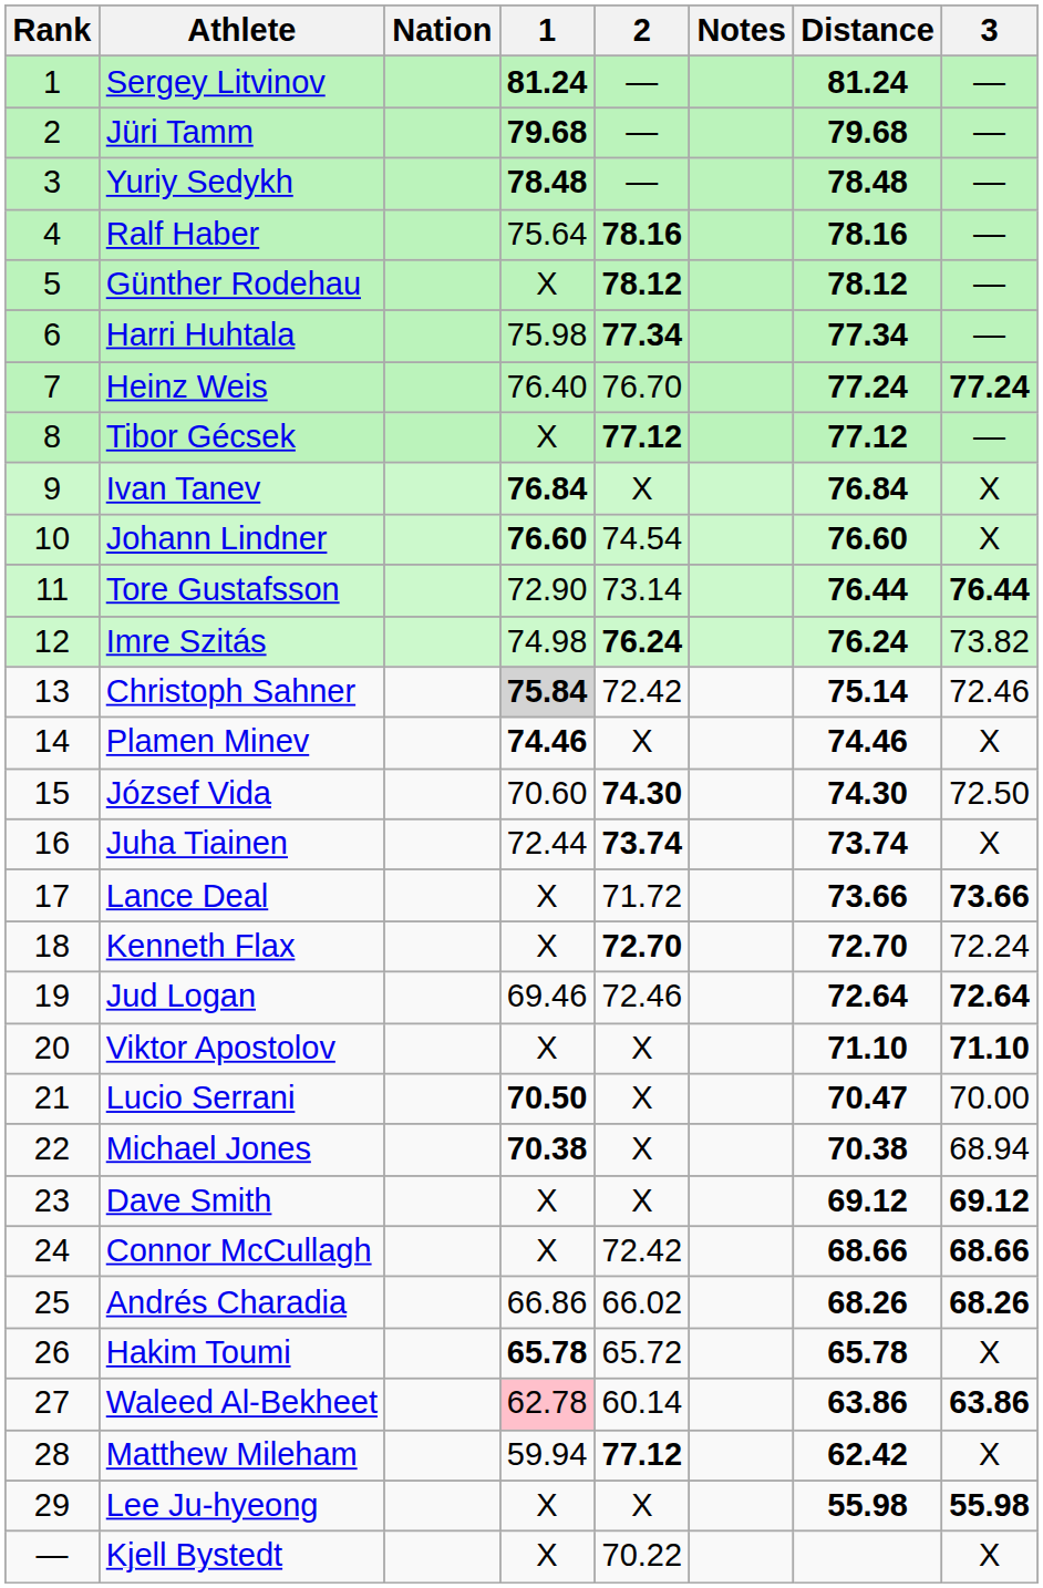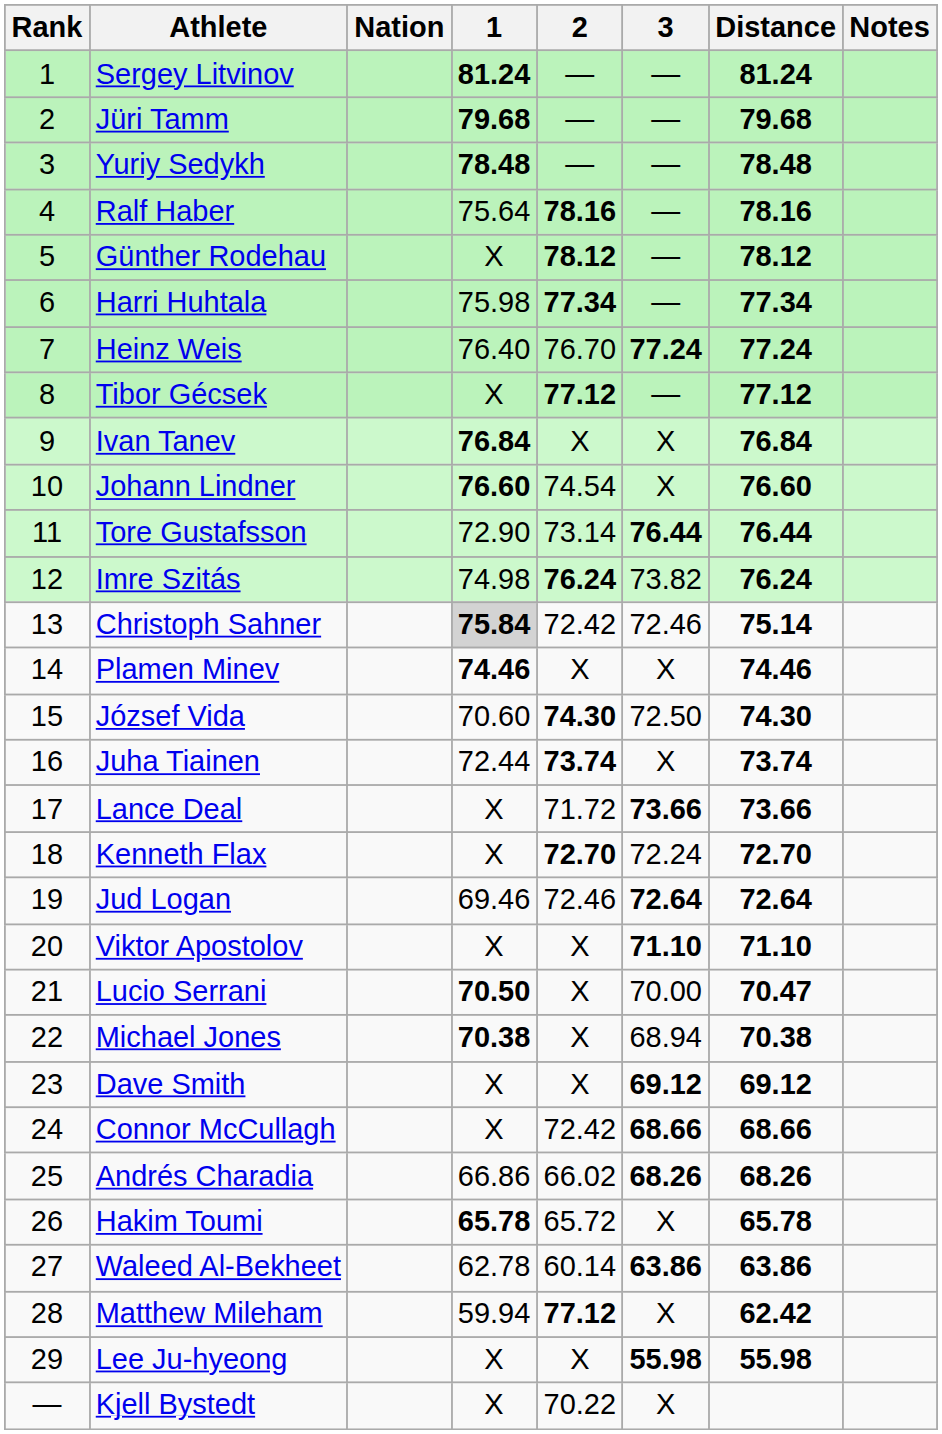 <table class="wikitable sortable" style="text-align:center">
 <tr>
 <th>Rank</th>
 <th>Athlete</th>
 <th>Nation</th>
 <th>1</th>
 <th>2</th>
+<th>3</th>
+<th>Distance</th>
 <th>Notes</th>
-<th>Distance</th>
-<th>3</th>
 </tr>
 <tr style="background:#bbf3bb;">
 <td>1</td>
 <td align=left><a href='#'>Sergey Litvinov</a></td>
 <td align=left></td>
 <td><strong>81.24</strong></td>
 <td data-sort-value=77.00>—</td>
+<td data-sort-value=77.00>—</td>
+<td><strong>81.24</strong></td>
 <td></td>
-<td><strong>81.24</strong></td>
-<td data-sort-value=77.00>—</td>
 </tr>
 <tr style="background:#bbf3bb;">
 <td>2</td>
 <td align=left><a href='#'>Jüri Tamm</a></td>
 <td align=left></td>
 <td><strong>79.68</strong></td>
 <td data-sort-value=77.00>—</td>
+<td data-sort-value=77.00>—</td>
+<td><strong>79.68</strong></td>
 <td></td>
-<td><strong>79.68</strong></td>
-<td data-sort-value=77.00>—</td>
 </tr>
 <tr style="background:#bbf3bb;">
 <td>3</td>
 <td align=left><a href='#'>Yuriy Sedykh</a></td>
 <td align=left></td>
 <td><strong>78.48</strong></td>
 <td data-sort-value=77.00>—</td>
+<td data-sort-value=77.00>—</td>
+<td><strong>78.48</strong></td>
 <td></td>
-<td><strong>78.48</strong></td>
-<td data-sort-value=77.00>—</td>
 </tr>
 <tr style="background:#bbf3bb;">
 <td>4</td>
 <td align=left><a href='#'>Ralf Haber</a></td>
 <td align=left></td>
 <td>75.64</td>
 <td><strong>78.16</strong></td>
+<td data-sort-value=77.00>—</td>
+<td><strong>78.16</strong></td>
 <td></td>
-<td><strong>78.16</strong></td>
-<td data-sort-value=77.00>—</td>
 </tr>
 <tr style="background:#bbf3bb;">
 <td>5</td>
 <td align=left><a href='#'>Günther Rodehau</a></td>
 <td align=left></td>
 <td data-sort-value=1.00>X</td>
 <td><strong>78.12</strong></td>
+<td data-sort-value=77.00>—</td>
+<td><strong>78.12</strong></td>
 <td></td>
-<td><strong>78.12</strong></td>
-<td data-sort-value=77.00>—</td>
 </tr>
 <tr style="background:#bbf3bb;">
 <td>6</td>
 <td align=left><a href='#'>Harri Huhtala</a></td>
 <td align=left></td>
 <td>75.98</td>
 <td><strong>77.34</strong></td>
+<td data-sort-value=77.00>—</td>
+<td><strong>77.34</strong></td>
 <td></td>
-<td><strong>77.34</strong></td>
-<td data-sort-value=77.00>—</td>
 </tr>
 <tr style="background:#bbf3bb;">
 <td>7</td>
 <td align=left><a href='#'>Heinz Weis</a></td>
 <td align=left></td>
 <td>76.40</td>
 <td>76.70</td>
-<td></td>
 <td><strong>77.24</strong></td>
 <td><strong>77.24</strong></td>
+<td></td>
 </tr>
 <tr style="background:#bbf3bb;">
 <td>8</td>
 <td align=left><a href='#'>Tibor Gécsek</a></td>
 <td align=left></td>
 <td data-sort-value=1.00>X</td>
 <td><strong>77.12</strong></td>
+<td>—</td>
+<td><strong>77.12</strong></td>
 <td></td>
-<td><strong>77.12</strong></td>
-<td>—</td>
 </tr>
 <tr style="background:#ccf9cc;">
 <td>9</td>
 <td align=left><a href='#'>Ivan Tanev</a></td>
 <td align=left></td>
 <td><strong>76.84</strong></td>
 <td data-sort-value=1.00>X</td>
+<td data-sort-value=1.00>X</td>
+<td><strong>76.84</strong></td>
 <td></td>
-<td><strong>76.84</strong></td>
-<td data-sort-value=1.00>X</td>
 </tr>
 <tr style="background:#ccf9cc;">
 <td>10</td>
 <td align=left><a href='#'>Johann Lindner</a></td>
 <td align=left></td>
 <td><strong>76.60</strong></td>
 <td>74.54</td>
+<td data-sort-value=1.00>X</td>
+<td><strong>76.60</strong></td>
 <td></td>
-<td><strong>76.60</strong></td>
-<td data-sort-value=1.00>X</td>
 </tr>
 <tr style="background:#ccf9cc;">
 <td>11</td>
 <td align=left><a href='#'>Tore Gustafsson</a></td>
 <td align=left></td>
 <td>72.90</td>
 <td>73.14</td>
-<td></td>
 <td><strong>76.44</strong></td>
 <td><strong>76.44</strong></td>
+<td></td>
 </tr>
 <tr style="background:#ccf9cc;">
 <td>12</td>
 <td align=left><a href='#'>Imre Szitás</a></td>
 <td align=left></td>
 <td>74.98</td>
 <td><strong>76.24</strong></td>
+<td>73.82</td>
+<td><strong>76.24</strong></td>
 <td></td>
-<td><strong>76.24</strong></td>
-<td>73.82</td>
 </tr>
 <tr>
 <td>13</td>
 <td align=left><a href='#'>Christoph Sahner</a></td>
 <td align=left></td>
 <td style="background: lightgrey;"><strong>75.84</strong></td>
 <td>72.42</td>
+<td>72.46</td>
+<td><strong>75.14</strong></td>
 <td></td>
-<td><strong>75.14</strong></td>
-<td>72.46</td>
 </tr>
 <tr>
 <td>14</td>
 <td align=left><a href='#'>Plamen Minev</a></td>
 <td align=left></td>
 <td><strong>74.46</strong></td>
 <td data-sort-value=1.00>X</td>
+<td data-sort-value=1.00>X</td>
+<td><strong>74.46</strong></td>
 <td></td>
-<td><strong>74.46</strong></td>
-<td data-sort-value=1.00>X</td>
 </tr>
 <tr>
 <td>15</td>
 <td align=left><a href='#'>József Vida</a></td>
 <td align=left></td>
 <td>70.60</td>
 <td><strong>74.30</strong></td>
+<td>72.50</td>
+<td><strong>74.30</strong></td>
 <td></td>
-<td><strong>74.30</strong></td>
-<td>72.50</td>
 </tr>
 <tr>
 <td>16</td>
 <td align=left><a href='#'>Juha Tiainen</a></td>
 <td align=left></td>
 <td>72.44</td>
 <td><strong>73.74</strong></td>
+<td data-sort-value=1.00>X</td>
+<td><strong>73.74</strong></td>
 <td></td>
-<td><strong>73.74</strong></td>
-<td data-sort-value=1.00>X</td>
 </tr>
 <tr>
 <td>17</td>
 <td align=left><a href='#'>Lance Deal</a></td>
 <td align=left></td>
 <td data-sort-value=1.00>X</td>
 <td>71.72</td>
-<td></td>
 <td><strong>73.66</strong></td>
 <td><strong>73.66</strong></td>
+<td></td>
 </tr>
 <tr>
 <td>18</td>
 <td align=left><a href='#'>Kenneth Flax</a></td>
 <td align=left></td>
 <td data-sort-value=1.00>X</td>
 <td><strong>72.70</strong></td>
+<td>72.24</td>
+<td><strong>72.70</strong></td>
 <td></td>
-<td><strong>72.70</strong></td>
-<td>72.24</td>
 </tr>
 <tr>
 <td>19</td>
 <td align=left><a href='#'>Jud Logan</a></td>
 <td align=left></td>
 <td>69.46</td>
 <td>72.46</td>
-<td></td>
 <td><strong>72.64</strong></td>
 <td><strong>72.64</strong></td>
+<td></td>
 </tr>
 <tr>
 <td>20</td>
 <td align=left><a href='#'>Viktor Apostolov</a></td>
 <td align=left></td>
 <td data-sort-value=1.00>X</td>
 <td data-sort-value=1.00>X</td>
-<td></td>
 <td><strong>71.10</strong></td>
 <td><strong>71.10</strong></td>
+<td></td>
 </tr>
 <tr>
 <td>21</td>
 <td align=left><a href='#'>Lucio Serrani</a></td>
 <td align=left></td>
 <td><strong>70.50</strong></td>
 <td data-sort-value=1.00>X</td>
+<td>70.00</td>
+<td><strong>70.47</strong></td>
 <td></td>
-<td><strong>70.47</strong></td>
-<td>70.00</td>
 </tr>
 <tr>
 <td>22</td>
 <td align=left><a href='#'>Michael Jones</a></td>
 <td align=left></td>
 <td><strong>70.38</strong></td>
 <td data-sort-value=1.00>X</td>
+<td>68.94</td>
+<td><strong>70.38</strong></td>
 <td></td>
-<td><strong>70.38</strong></td>
-<td>68.94</td>
 </tr>
 <tr>
 <td>23</td>
 <td align=left><a href='#'>Dave Smith</a></td>
 <td align=left></td>
 <td data-sort-value=1.00>X</td>
 <td data-sort-value=1.00>X</td>
-<td></td>
 <td><strong>69.12</strong></td>
 <td><strong>69.12</strong></td>
+<td></td>
 </tr>
 <tr>
 <td>24</td>
 <td align=left><a href='#'>Connor McCullagh</a></td>
 <td align=left></td>
 <td data-sort-value=1.00>X</td>
 <td>72.42</td>
-<td></td>
 <td><strong>68.66</strong></td>
 <td><strong>68.66</strong></td>
+<td></td>
 </tr>
 <tr>
 <td>25</td>
 <td align=left><a href='#'>Andrés Charadia</a></td>
 <td align=left></td>
 <td>66.86</td>
 <td>66.02</td>
-<td></td>
 <td><strong>68.26</strong></td>
 <td><strong>68.26</strong></td>
+<td></td>
 </tr>
 <tr>
 <td>26</td>
 <td align=left><a href='#'>Hakim Toumi</a></td>
 <td align=left></td>
 <td><strong>65.78</strong></td>
 <td>65.72</td>
+<td data-sort-value=1.00>X</td>
+<td><strong>65.78</strong></td>
 <td></td>
-<td><strong>65.78</strong></td>
-<td data-sort-value=1.00>X</td>
 </tr>
 <tr>
 <td>27</td>
 <td align=left><a href='#'>Waleed Al-Bekheet</a></td>
 <td align=left></td>
-<td style="background: pink;">62.78</td>
+<td>62.78</td>
 <td>60.14</td>
-<td></td>
 <td><strong>63.86</strong></td>
 <td><strong>63.86</strong></td>
+<td></td>
 </tr>
 <tr>
 <td>28</td>
 <td align=left><a href='#'>Matthew Mileham</a></td>
 <td align=left></td>
 <td>59.94</td>
 <td><strong>77.12</strong></td>
+<td data-sort-value=1.00>X</td>
+<td><strong>62.42</strong></td>
 <td></td>
-<td><strong>62.42</strong></td>
-<td data-sort-value=1.00>X</td>
 </tr>
 <tr>
 <td>29</td>
 <td align=left><a href='#'>Lee Ju-hyeong</a></td>
 <td align=left></td>
 <td data-sort-value=1.00>X</td>
 <td data-sort-value=1.00>X</td>
-<td></td>
 <td><strong>55.98</strong></td>
 <td><strong>55.98</strong></td>
+<td></td>
 </tr>
 <tr>
 <td data-sort-value=30>—</td>
 <td align=left><a href='#'>Kjell Bystedt</a></td>
 <td align=left></td>
 <td data-sort-value=1.00>X</td>
 <td>70.22</td>
+<td data-sort-value=1.00>X</td>
+<td data-sort-value=1.00></td>
 <td></td>
-<td data-sort-value=1.00></td>
-<td data-sort-value=1.00>X</td>
 </tr>
 </table>
